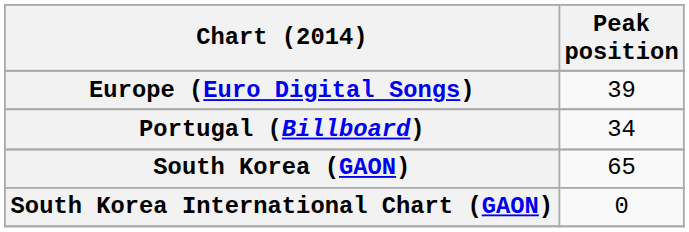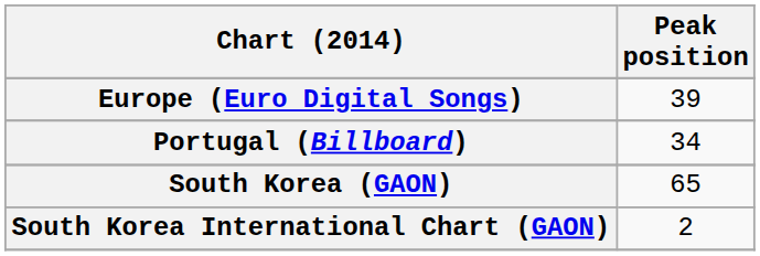 <table class="wikitable sortable plainrowheaders" style="text-align:center;">
 <tr>
 <th scope="col">Chart (2014)</th>
 <th scope="col">Peak<br>position</th>
 </tr>
 <tr>
 </tr>
 <tr>
 </tr>
 <tr>
 </tr>
 <tr>
 <th scope="row">Europe (<a href='#'>Euro Digital Songs</a>)</th>
 <td style="text-align:center;">39</td>
 </tr>
 <tr>
 </tr>
 <tr>
 </tr>
 <tr>
 </tr>
 <tr>
 <th scope="row">Portugal (<em><a href='#'>Billboard</a></em>)</th>
 <td style="text-align:center;">34</td>
 </tr>
 <tr>
 </tr>
 <tr>
 </tr>
 <tr>
 <th scope="row">South Korea (<a href='#'>GAON</a>)</th>
 <td>65</td>
 </tr>
 <tr>
 <th scope="row">South Korea International Chart (<a href='#'>GAON</a>)</th>
-<td style="text-align:center;">0</td>
+<td style="text-align:center;">2</td>
 </tr>
 <tr>
 </tr>
 <tr>
 </tr>
 <tr>
 </tr>
 <tr>
 </tr>
 </table>
